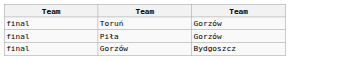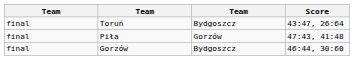 <table class="wikitable" style="font-size: 100%">
 <tr>
 <th width=150>Team</th>
 <th width=150>Team</th>
 <th width=150>Team</th>
+<th width=100>Score</th>
 </tr>
 <tr>
 <td>final</td>
 <td>Toruń</td>
-<td>Gorzów</td>
+<td>Bydgoszcz</td>
+<td>43:47, 26:64</td>
 </tr>
 <tr>
 <td>final</td>
 <td>Piła</td>
 <td>Gorzów</td>
+<td>47:43, 41:48</td>
 </tr>
 <tr>
 <td>final</td>
 <td>Gorzów</td>
 <td>Bydgoszcz</td>
+<td>46:44, 30:60</td>
 </tr>
 </table>
